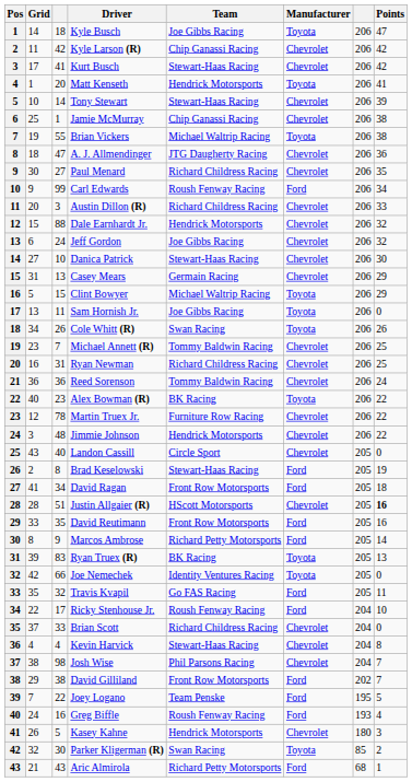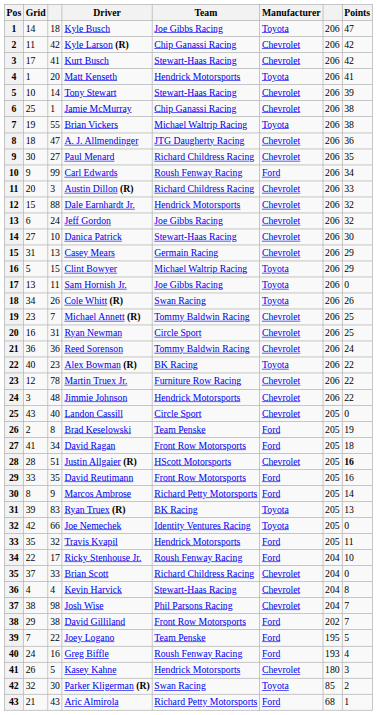 <table class="wikitable" style="font-size:95%">
 <tr>
 <th>Pos</th>
 <th>Grid</th>
 <th></th>
 <th>Driver</th>
 <th>Team</th>
 <th>Manufacturer</th>
 <th></th>
 <th>Points</th>
 </tr>
 <tr>
 <th>1</th>
 <td>14</td>
 <td>18</td>
 <td><a href='#'>Kyle Busch</a></td>
 <td><a href='#'>Joe Gibbs Racing</a></td>
 <td><a href='#'>Toyota</a></td>
 <td>206</td>
 <td>47</td>
 </tr>
 <tr>
 <th>2</th>
 <td>11</td>
 <td>42</td>
 <td><a href='#'>Kyle Larson</a> <strong>(R)</strong></td>
 <td><a href='#'>Chip Ganassi Racing</a></td>
 <td><a href='#'>Chevrolet</a></td>
 <td>206</td>
 <td>42</td>
 </tr>
 <tr>
 <th>3</th>
 <td>17</td>
 <td>41</td>
 <td><a href='#'>Kurt Busch</a></td>
 <td><a href='#'>Stewart-Haas Racing</a></td>
 <td><a href='#'>Chevrolet</a></td>
 <td>206</td>
 <td>42</td>
 </tr>
 <tr>
 <th>4</th>
 <td>1</td>
 <td>20</td>
 <td><a href='#'>Matt Kenseth</a></td>
 <td><a href='#'>Hendrick Motorsports</a></td>
 <td><a href='#'>Toyota</a></td>
 <td>206</td>
 <td>41</td>
 </tr>
 <tr>
 <th>5</th>
 <td>10</td>
 <td>14</td>
 <td><a href='#'>Tony Stewart</a></td>
 <td><a href='#'>Stewart-Haas Racing</a></td>
 <td><a href='#'>Chevrolet</a></td>
 <td>206</td>
 <td>39</td>
 </tr>
 <tr>
 <th>6</th>
 <td>25</td>
 <td>1</td>
 <td><a href='#'>Jamie McMurray</a></td>
 <td><a href='#'>Chip Ganassi Racing</a></td>
 <td><a href='#'>Chevrolet</a></td>
 <td>206</td>
 <td>38</td>
 </tr>
 <tr>
 <th>7</th>
 <td>19</td>
 <td>55</td>
 <td><a href='#'>Brian Vickers</a></td>
 <td><a href='#'>Michael Waltrip Racing</a></td>
 <td><a href='#'>Toyota</a></td>
 <td>206</td>
 <td>38</td>
 </tr>
 <tr>
 <th>8</th>
 <td>18</td>
 <td>47</td>
 <td><a href='#'>A. J. Allmendinger</a></td>
 <td><a href='#'>JTG Daugherty Racing</a></td>
 <td><a href='#'>Chevrolet</a></td>
 <td>206</td>
 <td>36</td>
 </tr>
 <tr>
 <th>9</th>
 <td>30</td>
 <td>27</td>
 <td><a href='#'>Paul Menard</a></td>
 <td><a href='#'>Richard Childress Racing</a></td>
 <td><a href='#'>Chevrolet</a></td>
 <td>206</td>
 <td>35</td>
 </tr>
 <tr>
 <th>10</th>
 <td>9</td>
 <td>99</td>
 <td><a href='#'>Carl Edwards</a></td>
 <td><a href='#'>Roush Fenway Racing</a></td>
 <td><a href='#'>Ford</a></td>
 <td>206</td>
 <td>34</td>
 </tr>
 <tr>
 <th>11</th>
 <td>20</td>
 <td>3</td>
 <td><a href='#'>Austin Dillon</a> <strong>(R)</strong></td>
 <td><a href='#'>Richard Childress Racing</a></td>
 <td><a href='#'>Chevrolet</a></td>
 <td>206</td>
 <td>33</td>
 </tr>
 <tr>
 <th>12</th>
 <td>15</td>
 <td>88</td>
 <td><a href='#'>Dale Earnhardt Jr.</a></td>
 <td><a href='#'>Hendrick Motorsports</a></td>
 <td><a href='#'>Chevrolet</a></td>
 <td>206</td>
 <td>32</td>
 </tr>
 <tr>
 <th>13</th>
 <td>6</td>
 <td>24</td>
 <td><a href='#'>Jeff Gordon</a></td>
 <td><a href='#'>Joe Gibbs Racing</a></td>
 <td><a href='#'>Chevrolet</a></td>
 <td>206</td>
 <td>32</td>
 </tr>
 <tr>
 <th>14</th>
 <td>27</td>
 <td>10</td>
 <td><a href='#'>Danica Patrick</a></td>
 <td><a href='#'>Stewart-Haas Racing</a></td>
 <td><a href='#'>Chevrolet</a></td>
 <td>206</td>
 <td>30</td>
 </tr>
 <tr>
 <th>15</th>
 <td>31</td>
 <td>13</td>
 <td><a href='#'>Casey Mears</a></td>
 <td><a href='#'>Germain Racing</a></td>
 <td><a href='#'>Chevrolet</a></td>
 <td>206</td>
 <td>29</td>
 </tr>
 <tr>
 <th>16</th>
 <td>5</td>
 <td>15</td>
 <td><a href='#'>Clint Bowyer</a></td>
 <td><a href='#'>Michael Waltrip Racing</a></td>
 <td><a href='#'>Toyota</a></td>
 <td>206</td>
 <td>29</td>
 </tr>
 <tr>
 <th>17</th>
 <td>13</td>
 <td>11</td>
 <td><a href='#'>Sam Hornish Jr.</a></td>
 <td><a href='#'>Joe Gibbs Racing</a></td>
 <td><a href='#'>Toyota</a></td>
 <td>206</td>
 <td>0</td>
 </tr>
 <tr>
 <th>18</th>
 <td>34</td>
 <td>26</td>
 <td><a href='#'>Cole Whitt</a> <strong>(R)</strong></td>
 <td><a href='#'>Swan Racing</a></td>
 <td><a href='#'>Toyota</a></td>
 <td>206</td>
 <td>26</td>
 </tr>
 <tr>
 <th>19</th>
 <td>23</td>
 <td>7</td>
 <td><a href='#'>Michael Annett</a> <strong>(R)</strong></td>
 <td><a href='#'>Tommy Baldwin Racing</a></td>
 <td><a href='#'>Chevrolet</a></td>
 <td>206</td>
 <td>25</td>
 </tr>
 <tr>
 <th>20</th>
 <td>16</td>
 <td>31</td>
 <td><a href='#'>Ryan Newman</a></td>
-<td><a href='#'>Richard Childress Racing</a></td>
+<td><a href='#'>Circle Sport</a></td>
 <td><a href='#'>Chevrolet</a></td>
 <td>206</td>
 <td>25</td>
 </tr>
 <tr>
 <th>21</th>
 <td>36</td>
 <td>36</td>
 <td><a href='#'>Reed Sorenson</a></td>
 <td><a href='#'>Tommy Baldwin Racing</a></td>
 <td><a href='#'>Chevrolet</a></td>
 <td>206</td>
 <td>24</td>
 </tr>
 <tr>
 <th>22</th>
 <td>40</td>
 <td>23</td>
 <td><a href='#'>Alex Bowman</a> <strong>(R)</strong></td>
 <td><a href='#'>BK Racing</a></td>
 <td><a href='#'>Toyota</a></td>
 <td>206</td>
 <td>22</td>
 </tr>
 <tr>
 <th>23</th>
 <td>12</td>
 <td>78</td>
 <td><a href='#'>Martin Truex Jr.</a></td>
 <td><a href='#'>Furniture Row Racing</a></td>
 <td><a href='#'>Chevrolet</a></td>
 <td>206</td>
 <td>22</td>
 </tr>
 <tr>
 <th>24</th>
 <td>3</td>
 <td>48</td>
 <td><a href='#'>Jimmie Johnson</a></td>
 <td><a href='#'>Hendrick Motorsports</a></td>
 <td><a href='#'>Chevrolet</a></td>
 <td>206</td>
 <td>22</td>
 </tr>
 <tr>
 <th>25</th>
 <td>43</td>
 <td>40</td>
 <td><a href='#'>Landon Cassill</a></td>
 <td><a href='#'>Circle Sport</a></td>
 <td><a href='#'>Chevrolet</a></td>
 <td>205</td>
 <td>0</td>
 </tr>
 <tr>
 <th>26</th>
 <td>2</td>
 <td>8</td>
 <td><a href='#'>Brad Keselowski</a></td>
-<td><a href='#'>Stewart-Haas Racing</a></td>
+<td><a href='#'>Team Penske</a></td>
 <td><a href='#'>Ford</a></td>
 <td>205</td>
 <td>19</td>
 </tr>
 <tr>
 <th>27</th>
 <td>41</td>
 <td>34</td>
 <td><a href='#'>David Ragan</a></td>
 <td><a href='#'>Front Row Motorsports</a></td>
 <td><a href='#'>Ford</a></td>
 <td>205</td>
 <td>18</td>
 </tr>
 <tr>
 <th>28</th>
 <td>28</td>
 <td>51</td>
 <td><a href='#'>Justin Allgaier</a> <strong>(R)</strong></td>
 <td><a href='#'>HScott Motorsports</a></td>
 <td><a href='#'>Chevrolet</a></td>
 <td>205</td>
 <td><strong>16</strong></td>
 </tr>
 <tr>
 <th>29</th>
 <td>33</td>
 <td>35</td>
 <td><a href='#'>David Reutimann</a></td>
 <td><a href='#'>Front Row Motorsports</a></td>
 <td><a href='#'>Ford</a></td>
 <td>205</td>
 <td>16</td>
 </tr>
 <tr>
 <th>30</th>
 <td>8</td>
 <td>9</td>
 <td><a href='#'>Marcos Ambrose</a></td>
 <td><a href='#'>Richard Petty Motorsports</a></td>
 <td><a href='#'>Ford</a></td>
 <td>205</td>
 <td>14</td>
 </tr>
 <tr>
 <th>31</th>
 <td>39</td>
 <td>83</td>
 <td><a href='#'>Ryan Truex</a> <strong>(R)</strong></td>
 <td><a href='#'>BK Racing</a></td>
 <td><a href='#'>Toyota</a></td>
 <td>205</td>
 <td>13</td>
 </tr>
 <tr>
 <th>32</th>
 <td>42</td>
 <td>66</td>
 <td><a href='#'>Joe Nemechek</a></td>
 <td><a href='#'>Identity Ventures Racing</a></td>
 <td><a href='#'>Toyota</a></td>
 <td>205</td>
 <td>0</td>
 </tr>
 <tr>
 <th>33</th>
 <td>35</td>
 <td>32</td>
 <td><a href='#'>Travis Kvapil</a></td>
-<td><a href='#'>Go FAS Racing</a></td>
+<td><a href='#'>Hendrick Motorsports</a></td>
 <td><a href='#'>Ford</a></td>
 <td>205</td>
 <td>11</td>
 </tr>
 <tr>
 <th>34</th>
 <td>22</td>
 <td>17</td>
 <td><a href='#'>Ricky Stenhouse Jr.</a></td>
 <td><a href='#'>Roush Fenway Racing</a></td>
 <td><a href='#'>Ford</a></td>
 <td>204</td>
 <td>10</td>
 </tr>
 <tr>
 <th>35</th>
 <td>37</td>
 <td>33</td>
 <td><a href='#'>Brian Scott</a></td>
 <td><a href='#'>Richard Childress Racing</a></td>
 <td><a href='#'>Chevrolet</a></td>
 <td>204</td>
 <td>0</td>
 </tr>
 <tr>
 <th>36</th>
 <td>4</td>
 <td>4</td>
 <td><a href='#'>Kevin Harvick</a></td>
 <td><a href='#'>Stewart-Haas Racing</a></td>
 <td><a href='#'>Chevrolet</a></td>
 <td>204</td>
 <td>8</td>
 </tr>
 <tr>
 <th>37</th>
 <td>38</td>
 <td>98</td>
 <td><a href='#'>Josh Wise</a></td>
 <td><a href='#'>Phil Parsons Racing</a></td>
 <td><a href='#'>Chevrolet</a></td>
 <td>204</td>
 <td>7</td>
 </tr>
 <tr>
 <th>38</th>
 <td>29</td>
 <td>38</td>
 <td><a href='#'>David Gilliland</a></td>
 <td><a href='#'>Front Row Motorsports</a></td>
 <td><a href='#'>Ford</a></td>
 <td>202</td>
 <td>7</td>
 </tr>
 <tr>
 <th>39</th>
 <td>7</td>
 <td>22</td>
 <td><a href='#'>Joey Logano</a></td>
 <td><a href='#'>Team Penske</a></td>
 <td><a href='#'>Ford</a></td>
 <td>195</td>
 <td>5</td>
 </tr>
 <tr>
 <th>40</th>
 <td>24</td>
 <td>16</td>
 <td><a href='#'>Greg Biffle</a></td>
 <td><a href='#'>Roush Fenway Racing</a></td>
 <td><a href='#'>Ford</a></td>
 <td>193</td>
 <td>4</td>
 </tr>
 <tr>
 <th>41</th>
 <td>26</td>
 <td>5</td>
 <td><a href='#'>Kasey Kahne</a></td>
 <td><a href='#'>Hendrick Motorsports</a></td>
 <td><a href='#'>Chevrolet</a></td>
 <td>180</td>
 <td>3</td>
 </tr>
 <tr>
 <th>42</th>
 <td>32</td>
 <td>30</td>
 <td><a href='#'>Parker Kligerman</a> <strong>(R)</strong></td>
 <td><a href='#'>Swan Racing</a></td>
 <td><a href='#'>Toyota</a></td>
 <td>85</td>
 <td>2</td>
 </tr>
 <tr>
 <th>43</th>
 <td>21</td>
 <td>43</td>
 <td><a href='#'>Aric Almirola</a></td>
 <td><a href='#'>Richard Petty Motorsports</a></td>
 <td><a href='#'>Ford</a></td>
 <td>68</td>
 <td>1</td>
 </tr>
 </table>
